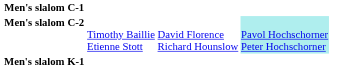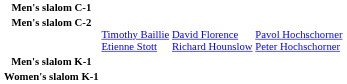 <table>
 <tr>
 <th scope="row">Men's slalom C-1<br></th>
 <td></td>
 <td></td>
 <td></td>
 </tr>
 <tr valign="top">
 <th scope="row">Men's slalom C-2<br></th>
 <td><br><a href='#'>Timothy Baillie</a><br><a href='#'>Etienne Stott</a></td>
 <td><br><a href='#'>David Florence</a><br><a href='#'>Richard Hounslow</a></td>
-<td style="background: paleturquoise;"><br><a href='#'>Pavol Hochschorner</a><br><a href='#'>Peter Hochschorner</a></td>
+<td><br><a href='#'>Pavol Hochschorner</a><br><a href='#'>Peter Hochschorner</a></td>
 </tr>
 <tr>
 <th scope="row">Men's slalom K-1<br></th>
 <td></td>
 <td></td>
 <td></td>
 </tr>
+<tr>
+<th scope="row">Women's slalom K-1<br></th>
+<td></td>
+<td></td>
+<td></td>
+</tr>
 </table>
